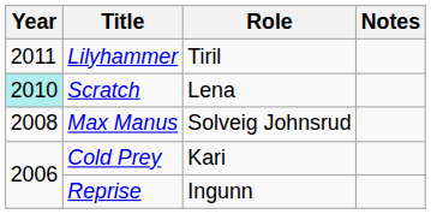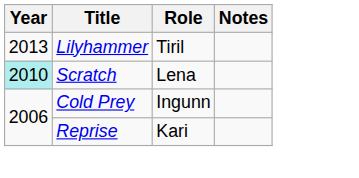 <table class="wikitable sortable">
 <tr>
 <th>Year</th>
 <th>Title</th>
 <th>Role</th>
 <th class="unsortable">Notes</th>
 </tr>
 <tr>
-<td>2011</td>
+<td>2013</td>
 <td><em><a href='#'>Lilyhammer</a></em></td>
 <td>Tiril</td>
 <td></td>
 </tr>
 <tr>
 <td style="background: paleturquoise;">2010</td>
 <td><em><a href='#'>Scratch</a></em></td>
 <td>Lena</td>
 <td></td>
 </tr>
 <tr>
-<td>2008</td>
-<td><em><a href='#'>Max Manus</a></em></td>
-<td>Solveig Johnsrud</td>
-<td></td>
-</tr>
-<tr>
 <td rowspan="2">2006</td>
 <td><em><a href='#'>Cold Prey</a></em></td>
-<td>Kari</td>
+<td>Ingunn</td>
 <td></td>
 </tr>
 <tr>
 <td><em><a href='#'>Reprise</a></em></td>
-<td>Ingunn</td>
+<td>Kari</td>
 </tr>
 </table>
